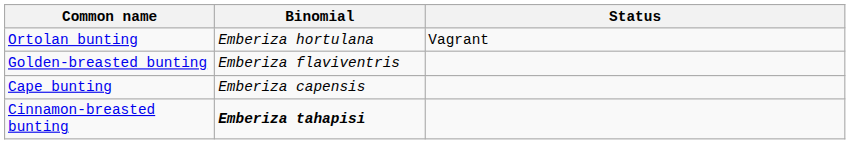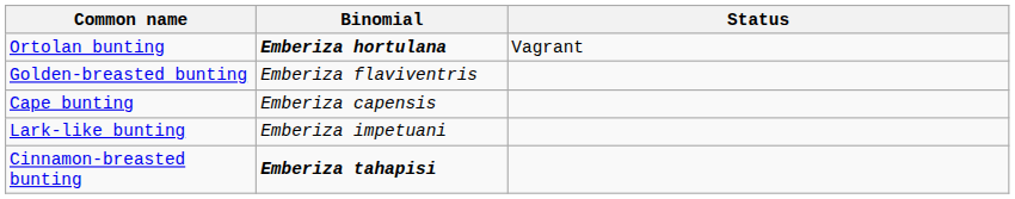 <table width=60% class="wikitable">
 <tr>
 <th width=25%>Common name</th>
 <th width=25%>Binomial</th>
 <th width=50%>Status</th>
 </tr>
 <tr>
 <td><a href='#'>Ortolan bunting</a></td>
-<td><em>Emberiza hortulana</em></td>
+<td><strong><em>Emberiza hortulana</em></strong></td>
 <td>Vagrant</td>
 </tr>
 <tr>
 <td><a href='#'>Golden-breasted bunting</a></td>
 <td><em>Emberiza flaviventris</em></td>
 <td></td>
 </tr>
 <tr>
 <td><a href='#'>Cape bunting</a></td>
 <td><em>Emberiza capensis</em></td>
 <td></td>
 </tr>
 <tr>
+<td><a href='#'>Lark-like bunting</a></td>
+<td><em>Emberiza impetuani</em></td>
+<td></td>
+</tr>
+<tr>
 <td><a href='#'>Cinnamon-breasted bunting</a></td>
 <td><strong><em>Emberiza tahapisi</em></strong></td>
 <td></td>
 </tr>
 </table>
